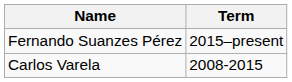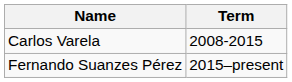 <table class="wikitable">
 <tr>
 <th>Name</th>
 <th>Term</th>
 </tr>
 <tr>
+<td>Carlos Varela</td>
+<td>2008-2015</td>
+</tr>
+<tr>
 <td>Fernando Suanzes Pérez</td>
 <td>2015–present</td>
 </tr>
-<tr>
-<td>Carlos Varela</td>
-<td>2008-2015</td>
-</tr>
 </table>
